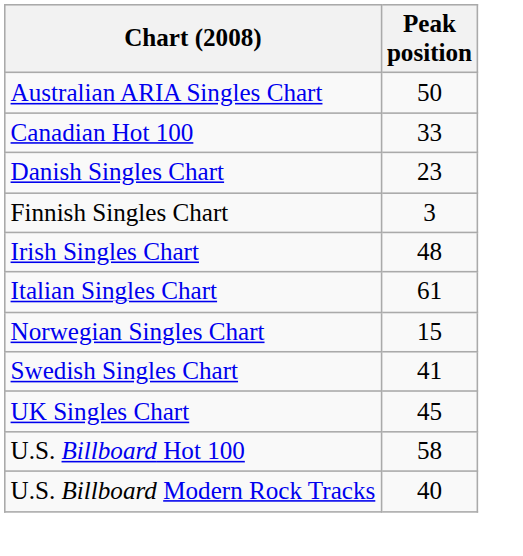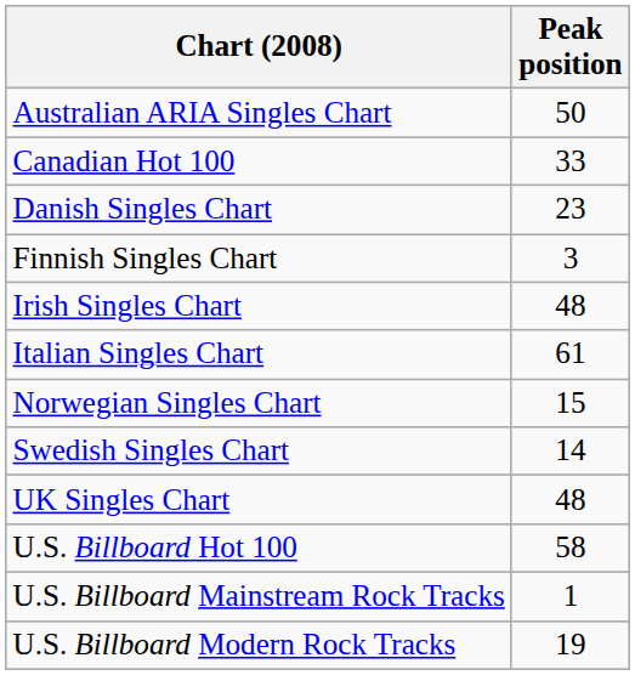 <table class="wikitable">
 <tr>
 <th>Chart (2008)</th>
 <th>Peak<br>position</th>
 </tr>
 <tr>
 <td><a href='#'>Australian ARIA Singles Chart</a></td>
 <td style="text-align:center;">50</td>
 </tr>
 <tr>
 <td><a href='#'>Canadian Hot 100</a></td>
 <td style="text-align:center;">33</td>
 </tr>
 <tr>
 <td><a href='#'>Danish Singles Chart</a></td>
 <td style="text-align:center;">23</td>
 </tr>
 <tr>
 <td>Finnish Singles Chart</td>
 <td style="text-align:center;">3</td>
 </tr>
 <tr>
 <td><a href='#'>Irish Singles Chart</a></td>
 <td style="text-align:center;">48</td>
 </tr>
 <tr>
 <td><a href='#'>Italian Singles Chart</a></td>
 <td style="text-align:center;">61</td>
 </tr>
 <tr>
 <td><a href='#'>Norwegian Singles Chart</a></td>
 <td style="text-align:center;">15</td>
 </tr>
 <tr>
 <td><a href='#'>Swedish Singles Chart</a></td>
-<td style="text-align:center;">41</td>
+<td style="text-align:center;">14</td>
 </tr>
 <tr>
 <td><a href='#'>UK Singles Chart</a></td>
-<td style="text-align:center;">45</td>
+<td style="text-align:center;">48</td>
 </tr>
 <tr>
 <td>U.S. <a href='#'><em>Billboard</em> Hot 100</a></td>
 <td style="text-align:center;">58</td>
 </tr>
 <tr>
+<td>U.S. <em>Billboard</em> <a href='#'>Mainstream Rock Tracks</a></td>
+<td style="text-align:center;">1</td>
+</tr>
+<tr>
 <td>U.S. <em>Billboard</em> <a href='#'>Modern Rock Tracks</a></td>
-<td style="text-align:center;">40</td>
+<td style="text-align:center;">19</td>
 </tr>
 </table>
